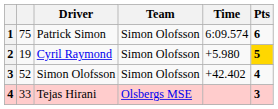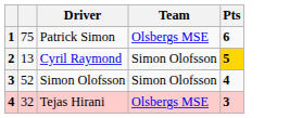 <table class=wikitable style="font-size:95%">
 <tr>
 <th></th>
 <th></th>
 <th>Driver</th>
 <th>Team</th>
-<th>Time</th>
 <th>Pts</th>
 </tr>
 <tr>
 <th>1</th>
 <td>75</td>
 <td> Patrick Simon</td>
-<td>Simon Olofsson</td>
-<td>6:09.574</td>
+<td><a href='#'>Olsbergs MSE</a></td>
 <td><strong>6</strong></td>
 </tr>
 <tr>
 <th>2</th>
-<td>19</td>
+<td>13</td>
 <td> <a href='#'>Cyril Raymond</a></td>
 <td>Simon Olofsson</td>
-<td>+5.980</td>
 <td style="background: gold;"><strong>5</strong></td>
 </tr>
 <tr>
 <th>3</th>
 <td>52</td>
 <td> Simon Olofsson</td>
 <td>Simon Olofsson</td>
-<td>+42.402</td>
 <td><strong>4</strong></td>
 </tr>
 <tr>
 <th style="background:#ffcccc;">4</th>
-<td style="background:#ffcccc;">33</td>
+<td style="background:#ffcccc;">32</td>
 <td style="background:#ffcccc;"> Tejas Hirani</td>
 <td style="background:#ffcccc;"><a href='#'>Olsbergs MSE</a></td>
-<td style="background:#ffcccc;"></td>
 <td style="background:#ffcccc;"><strong>3</strong></td>
 </tr>
 </table>
